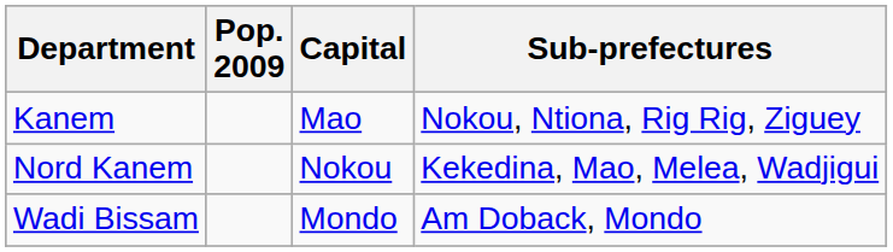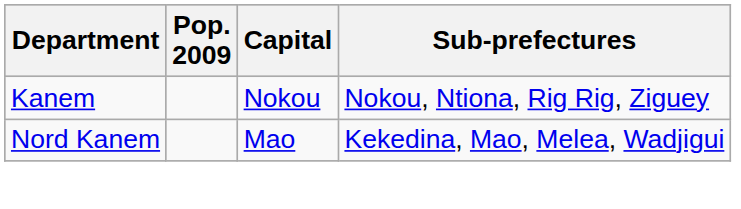 <table class="wikitable">
 <tr>
 <th>Department</th>
 <th>Pop.<br>2009</th>
 <th>Capital</th>
 <th>Sub-prefectures</th>
 </tr>
 <tr>
 <td><a href='#'>Kanem</a></td>
 <td align="right"></td>
-<td><a href='#'>Mao</a></td>
+<td><a href='#'>Nokou</a></td>
 <td><a href='#'>Nokou</a>, <a href='#'>Ntiona</a>, <a href='#'>Rig Rig</a>, <a href='#'>Ziguey</a></td>
 </tr>
 <tr>
 <td><a href='#'>Nord Kanem</a></td>
 <td align="right"></td>
-<td><a href='#'>Nokou</a></td>
+<td><a href='#'>Mao</a></td>
 <td><a href='#'>Kekedina</a>, <a href='#'>Mao</a>, <a href='#'>Melea</a>, <a href='#'>Wadjigui</a></td>
 </tr>
-<tr>
-<td><a href='#'>Wadi Bissam</a></td>
-<td align="right"></td>
-<td><a href='#'>Mondo</a></td>
-<td><a href='#'>Am Doback</a>, <a href='#'>Mondo</a></td>
-</tr>
 </table>
